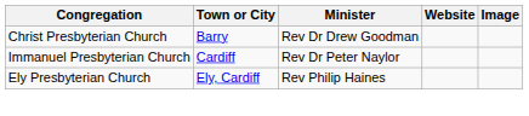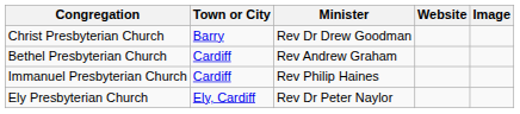 <table class="wikitable sortable">
 <tr>
 <th style="text-align:center;">Congregation</th>
 <th style="text-align:center;">Town or City</th>
 <th style="text-align:center;">Minister</th>
 <th>Website</th>
 <th style="text-align:center;" class="unsortable">Image</th>
 </tr>
 <tr>
 <td>Christ Presbyterian Church</td>
 <td><a href='#'>Barry</a></td>
 <td>Rev Dr Drew Goodman</td>
 <td></td>
 <td></td>
 </tr>
 <tr>
+<td>Bethel Presbyterian Church</td>
+<td><a href='#'>Cardiff</a></td>
+<td>Rev Andrew Graham</td>
+<td></td>
+<td></td>
+</tr>
+<tr>
 <td>Immanuel Presbyterian Church</td>
 <td><a href='#'>Cardiff</a></td>
-<td>Rev Dr Peter Naylor</td>
+<td>Rev Philip Haines</td>
 <td></td>
 <td></td>
 </tr>
 <tr>
 <td>Ely Presbyterian Church</td>
 <td><a href='#'>Ely, Cardiff</a></td>
-<td>Rev Philip Haines</td>
+<td>Rev Dr Peter Naylor</td>
 <td></td>
 <td></td>
 </tr>
 </table>
